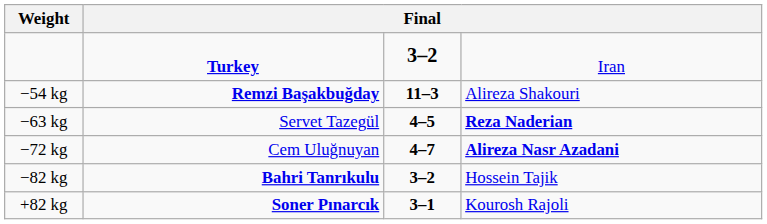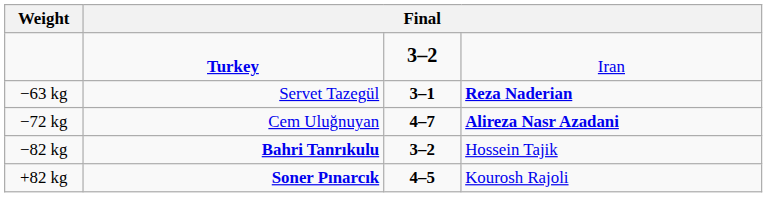 <table class="wikitable" style="font-size: 90%; margin: 1em auto 1em auto;">
 <tr>
 <th width="60">Weight</th>
 <th colspan=3>Final</th>
 </tr>
 <tr>
 <td></td>
 <td align=center  width="250"><strong><br><a href='#'>Turkey</a></strong></td>
 <td align=center width="60"><strong><big>3–2</big></strong></td>
 <td align=center  width="250"><br><a href='#'>Iran</a></td>
 </tr>
 <tr>
-<td align=center>−54 kg</td>
-<td align=right><strong><a href='#'>Remzi Başakbuğday</a></strong></td>
-<td align=center><strong>11–3</strong></td>
-<td align=left><a href='#'>Alireza Shakouri</a></td>
-</tr>
-<tr>
 <td align=center>−63 kg</td>
 <td align=right><a href='#'>Servet Tazegül</a></td>
-<td align=center><strong>4–5</strong></td>
+<td align=center><strong>3–1</strong></td>
 <td align=left><strong><a href='#'>Reza Naderian</a></strong></td>
 </tr>
 <tr>
 <td align=center>−72 kg</td>
 <td align=right><a href='#'>Cem Uluğnuyan</a></td>
 <td align=center><strong>4–7</strong></td>
 <td align=left><strong><a href='#'>Alireza Nasr Azadani</a></strong></td>
 </tr>
 <tr>
 <td align=center>−82 kg</td>
 <td align=right><strong><a href='#'>Bahri Tanrıkulu</a></strong></td>
 <td align=center><strong>3–2</strong></td>
 <td align=left><a href='#'>Hossein Tajik</a></td>
 </tr>
 <tr>
 <td align=center>+82 kg</td>
 <td align=right><strong><a href='#'>Soner Pınarcık</a></strong></td>
-<td align=center><strong>3–1</strong></td>
+<td align=center><strong>4–5</strong></td>
 <td align=left><a href='#'>Kourosh Rajoli</a></td>
 </tr>
 </table>
